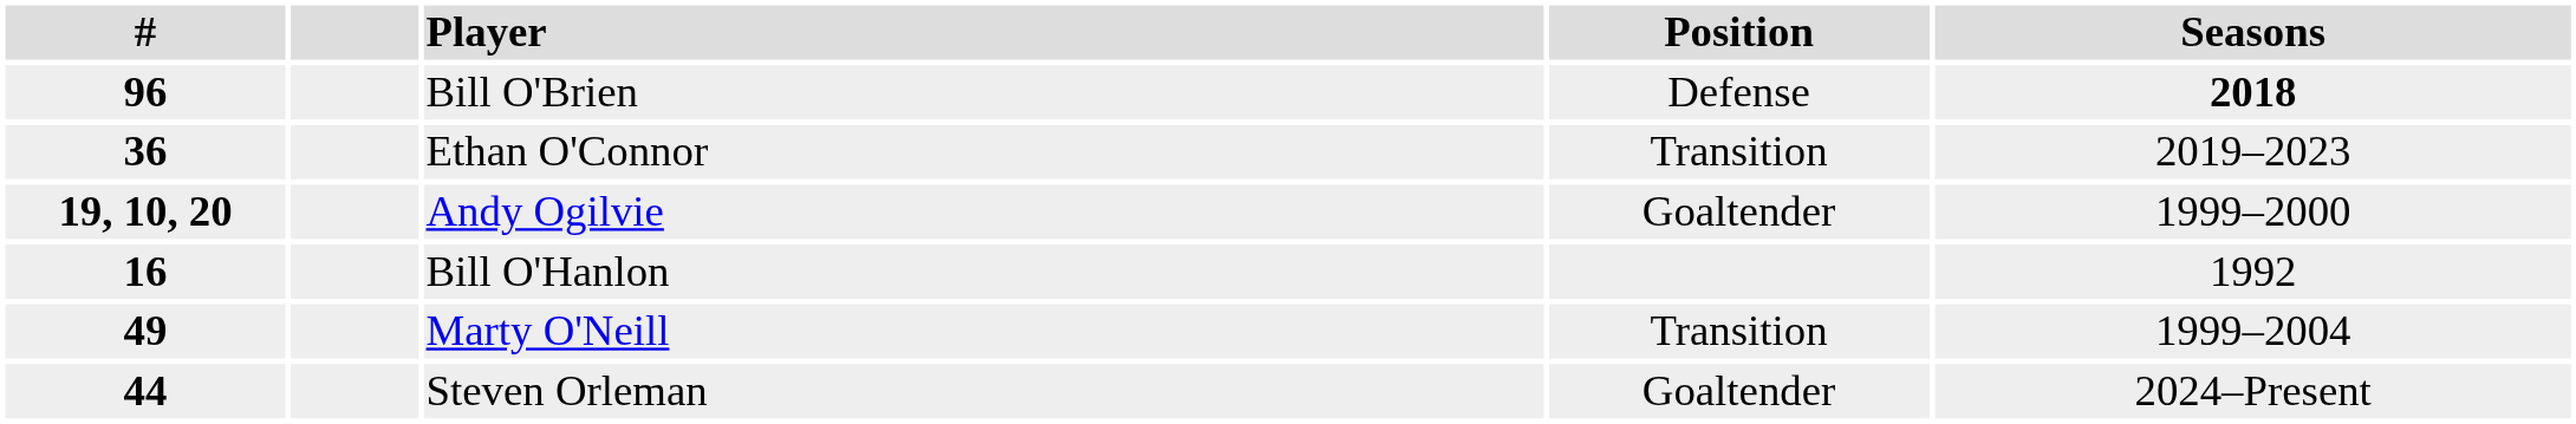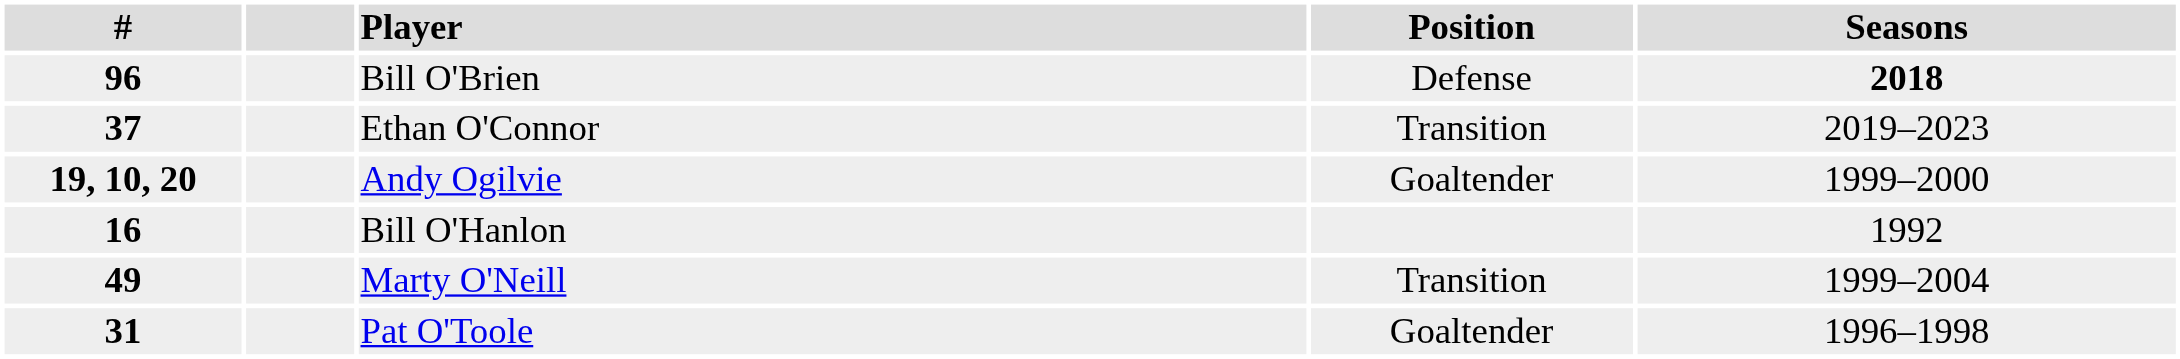 <table width=75%>
 <tr bgcolor="#dddddd">
 <th width=11%>#</th>
 <th width=5%></th>
 <td align=left!!width=10%><strong>Player</strong></td>
 <th width=15%>Position</th>
 <th width=25%>Seasons</th>
 </tr>
 <tr bgcolor="#eeeeee">
 <td align=center><strong>96</strong></td>
 <td align=center></td>
 <td>Bill O'Brien</td>
 <td align=center>Defense</td>
 <td align=center><strong>2018</strong></td>
 </tr>
 <tr bgcolor="#eeeeee">
-<td align=center><strong>36</strong></td>
+<td align=center><strong>37</strong></td>
 <td align=center></td>
 <td>Ethan O'Connor</td>
 <td align=center>Transition</td>
 <td align=center>2019–2023</td>
 </tr>
 <tr bgcolor="#eeeeee">
 <td align=center><strong>19, 10, 20</strong></td>
 <td align=center></td>
 <td><a href='#'>Andy Ogilvie</a></td>
 <td align=center>Goaltender</td>
 <td align=center>1999–2000</td>
 </tr>
 <tr bgcolor="#eeeeee">
 <td align=center><strong>16</strong></td>
 <td align=center></td>
 <td>Bill O'Hanlon</td>
 <td align=center></td>
 <td align=center>1992</td>
 </tr>
 <tr bgcolor="#eeeeee">
 <td align=center><strong>49</strong></td>
 <td align=center></td>
 <td><a href='#'>Marty O'Neill</a></td>
 <td align=center>Transition</td>
 <td align=center>1999–2004</td>
 </tr>
 <tr bgcolor="#eeeeee">
-<td align=center><strong>44</strong></td>
+<td align=center><strong>31</strong></td>
 <td align=center></td>
-<td>Steven Orleman</td>
+<td><a href='#'>Pat O'Toole</a></td>
 <td align=center>Goaltender</td>
-<td align=center>2024–Present</td>
+<td align=center>1996–1998</td>
 </tr>
 </table>
